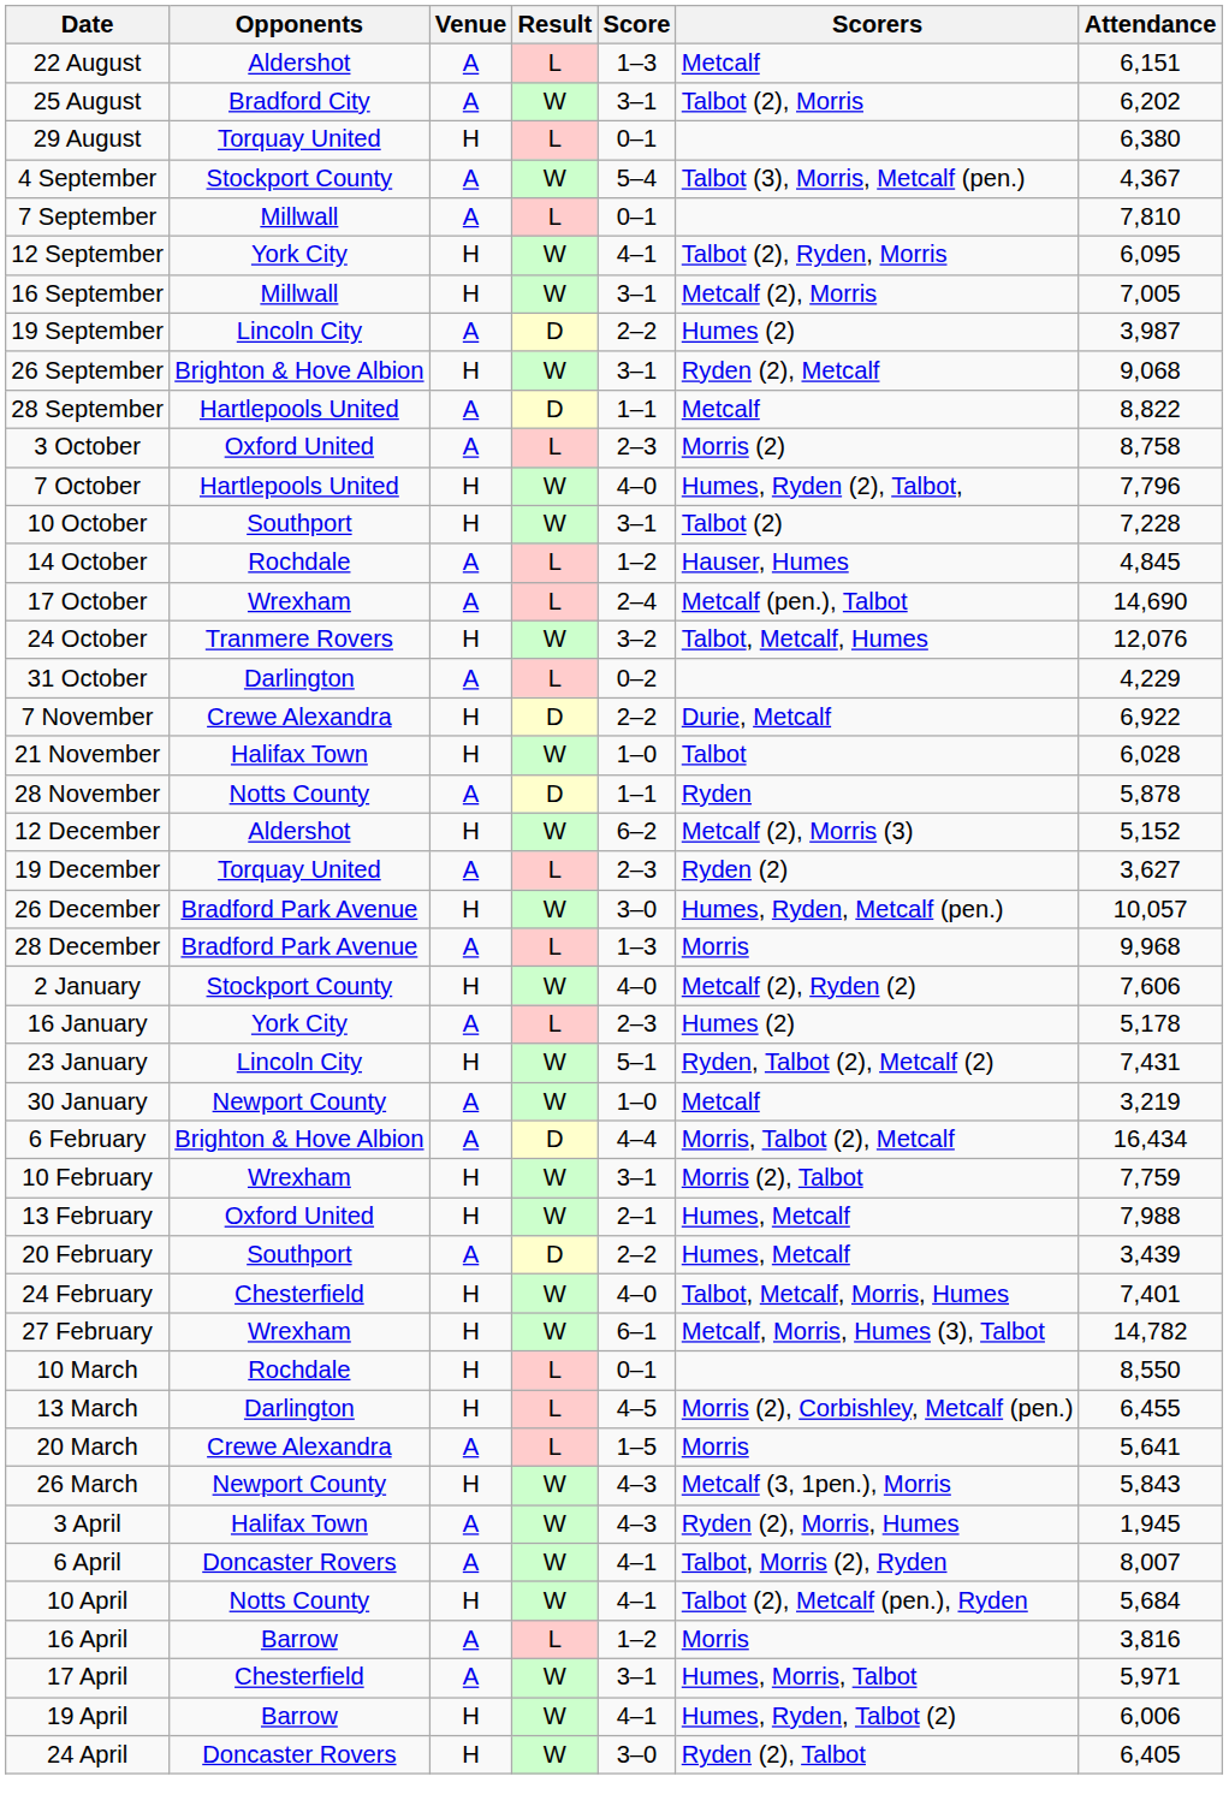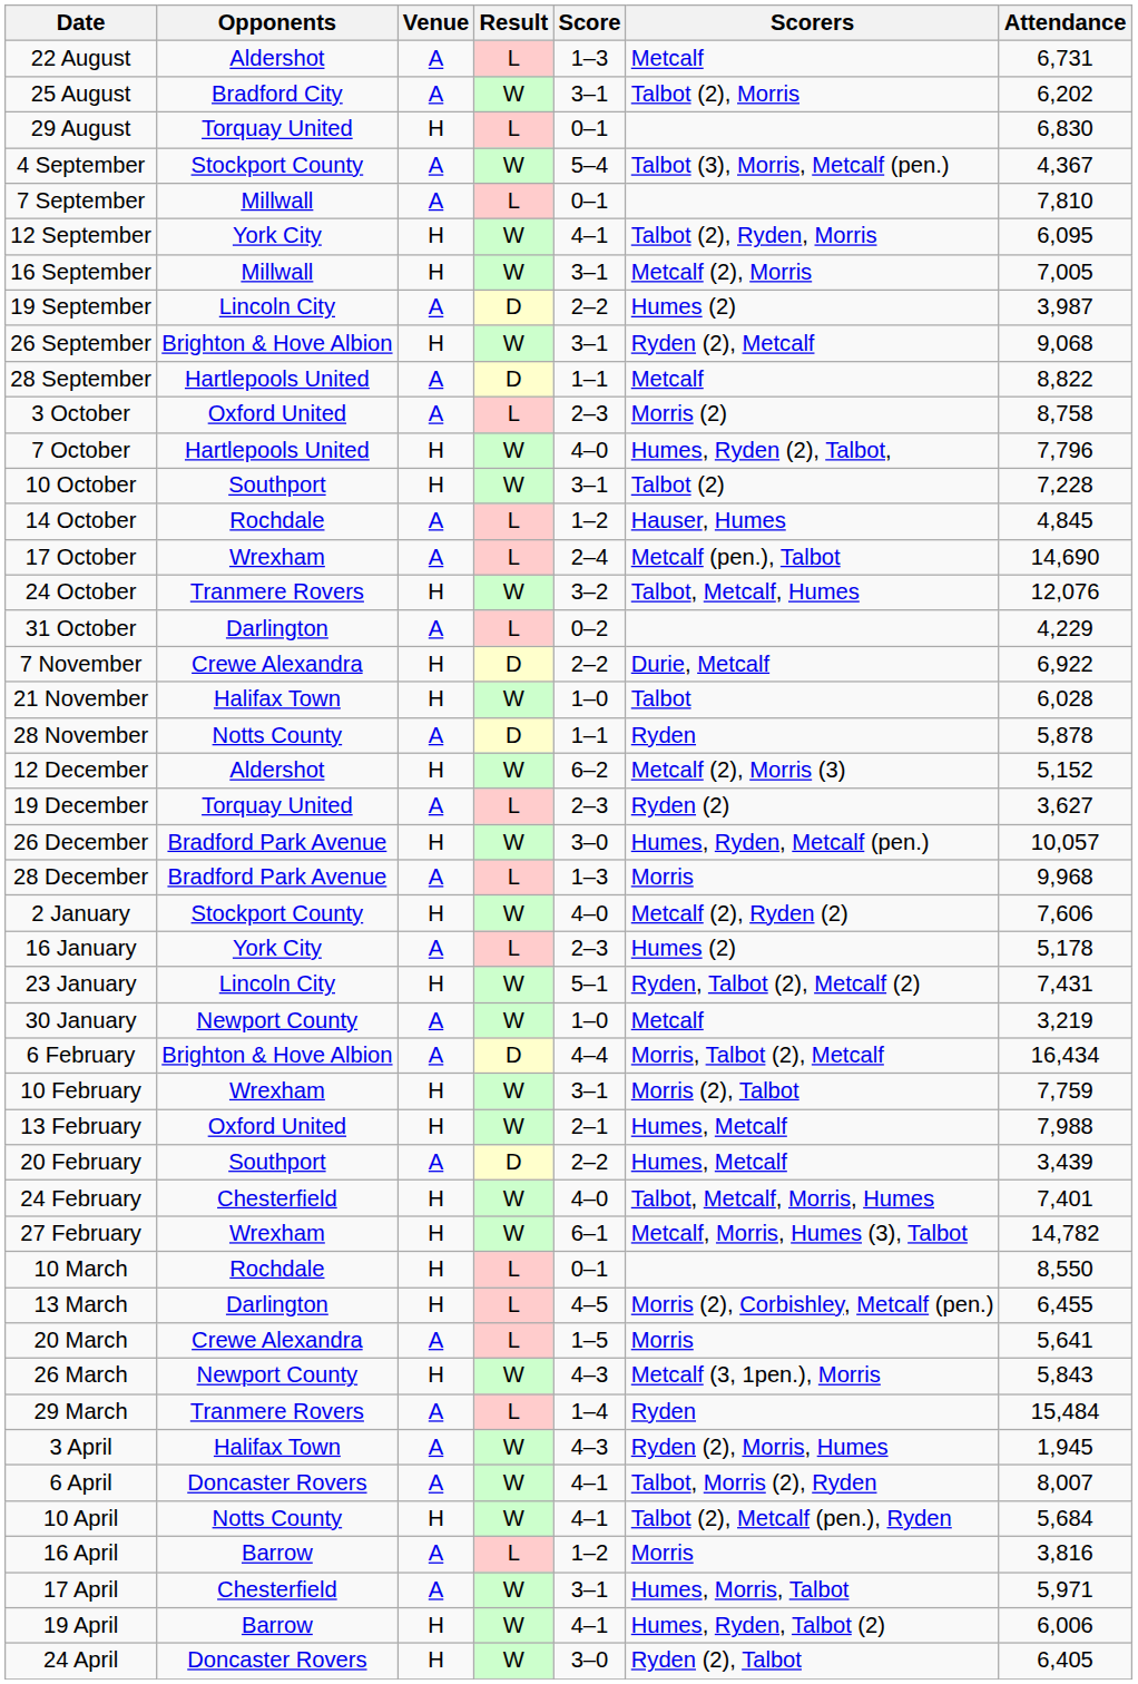 <table class="wikitable" style="text-align:center">
 <tr>
 <th>Date</th>
 <th>Opponents</th>
 <th>Venue</th>
 <th>Result</th>
 <th>Score</th>
 <th>Scorers</th>
 <th>Attendance</th>
 </tr>
 <tr>
 <td>22 August</td>
 <td><a href='#'>Aldershot</a></td>
 <td><a href='#'>A</a></td>
 <td style="background-color:#FFCCCC">L</td>
 <td>1–3</td>
 <td align="left"><a href='#'>Metcalf</a></td>
-<td>6,151</td>
+<td>6,731</td>
 </tr>
 <tr>
 <td>25 August</td>
 <td><a href='#'>Bradford City</a></td>
 <td><a href='#'>A</a></td>
 <td style="background-color:#CCFFCC">W</td>
 <td>3–1</td>
 <td align="left"><a href='#'>Talbot</a> (2), <a href='#'>Morris</a></td>
 <td>6,202</td>
 </tr>
 <tr>
 <td>29 August</td>
 <td><a href='#'>Torquay United</a></td>
 <td>H</td>
 <td style="background-color:#FFCCCC">L</td>
 <td>0–1</td>
 <td align="left"></td>
-<td>6,380</td>
+<td>6,830</td>
 </tr>
 <tr>
 <td>4 September</td>
 <td><a href='#'>Stockport County</a></td>
 <td><a href='#'>A</a></td>
 <td style="background-color:#CCFFCC">W</td>
 <td>5–4</td>
 <td align="left"><a href='#'>Talbot</a> (3), <a href='#'>Morris</a>, <a href='#'>Metcalf</a> (pen.)</td>
 <td>4,367</td>
 </tr>
 <tr>
 <td>7 September</td>
 <td><a href='#'>Millwall</a></td>
 <td><a href='#'>A</a></td>
 <td style="background-color:#FFCCCC">L</td>
 <td>0–1</td>
 <td align="left"></td>
 <td>7,810</td>
 </tr>
 <tr>
 <td>12 September</td>
 <td><a href='#'>York City</a></td>
 <td>H</td>
 <td style="background-color:#CCFFCC">W</td>
 <td>4–1</td>
 <td align="left"><a href='#'>Talbot</a> (2), <a href='#'>Ryden</a>, <a href='#'>Morris</a></td>
 <td>6,095</td>
 </tr>
 <tr>
 <td>16 September</td>
 <td><a href='#'>Millwall</a></td>
 <td>H</td>
 <td style="background-color:#CCFFCC">W</td>
 <td>3–1</td>
 <td align="left"><a href='#'>Metcalf</a> (2), <a href='#'>Morris</a></td>
 <td>7,005</td>
 </tr>
 <tr>
 <td>19 September</td>
 <td><a href='#'>Lincoln City</a></td>
 <td><a href='#'>A</a></td>
 <td style="background-color:#FFFFCC">D</td>
 <td>2–2</td>
 <td align="left"><a href='#'>Humes</a> (2)</td>
 <td>3,987</td>
 </tr>
 <tr>
 <td>26 September</td>
 <td><a href='#'>Brighton & Hove Albion</a></td>
 <td>H</td>
 <td style="background-color:#CCFFCC">W</td>
 <td>3–1</td>
 <td align="left"><a href='#'>Ryden</a> (2), <a href='#'>Metcalf</a></td>
 <td>9,068</td>
 </tr>
 <tr>
 <td>28 September</td>
 <td><a href='#'>Hartlepools United</a></td>
 <td><a href='#'>A</a></td>
 <td style="background-color:#FFFFCC">D</td>
 <td>1–1</td>
 <td align="left"><a href='#'>Metcalf</a></td>
 <td>8,822</td>
 </tr>
 <tr>
 <td>3 October</td>
 <td><a href='#'>Oxford United</a></td>
 <td><a href='#'>A</a></td>
 <td style="background-color:#FFCCCC">L</td>
 <td>2–3</td>
 <td align="left"><a href='#'>Morris</a> (2)</td>
 <td>8,758</td>
 </tr>
 <tr>
 <td>7 October</td>
 <td><a href='#'>Hartlepools United</a></td>
 <td>H</td>
 <td style="background-color:#CCFFCC">W</td>
 <td>4–0</td>
 <td align="left"><a href='#'>Humes</a>, <a href='#'>Ryden</a> (2), <a href='#'>Talbot</a>,</td>
 <td>7,796</td>
 </tr>
 <tr>
 <td>10 October</td>
 <td><a href='#'>Southport</a></td>
 <td>H</td>
 <td style="background-color:#CCFFCC">W</td>
 <td>3–1</td>
 <td align="left"><a href='#'>Talbot</a> (2)</td>
 <td>7,228</td>
 </tr>
 <tr>
 <td>14 October</td>
 <td><a href='#'>Rochdale</a></td>
 <td><a href='#'>A</a></td>
 <td style="background-color:#FFCCCC">L</td>
 <td>1–2</td>
 <td align="left"><a href='#'>Hauser</a>, <a href='#'>Humes</a></td>
 <td>4,845</td>
 </tr>
 <tr>
 <td>17 October</td>
 <td><a href='#'>Wrexham</a></td>
 <td><a href='#'>A</a></td>
 <td style="background-color:#FFCCCC">L</td>
 <td>2–4</td>
 <td align="left"><a href='#'>Metcalf</a> (pen.), <a href='#'>Talbot</a></td>
 <td>14,690</td>
 </tr>
 <tr>
 <td>24 October</td>
 <td><a href='#'>Tranmere Rovers</a></td>
 <td>H</td>
 <td style="background-color:#CCFFCC">W</td>
 <td>3–2</td>
 <td align="left"><a href='#'>Talbot</a>, <a href='#'>Metcalf</a>, <a href='#'>Humes</a></td>
 <td>12,076</td>
 </tr>
 <tr>
 <td>31 October</td>
 <td><a href='#'>Darlington</a></td>
 <td><a href='#'>A</a></td>
 <td style="background-color:#FFCCCC">L</td>
 <td>0–2</td>
 <td align="left"></td>
 <td>4,229</td>
 </tr>
 <tr>
 <td>7 November</td>
 <td><a href='#'>Crewe Alexandra</a></td>
 <td>H</td>
 <td style="background-color:#FFFFCC">D</td>
 <td>2–2</td>
 <td align="left"><a href='#'>Durie</a>, <a href='#'>Metcalf</a></td>
 <td>6,922</td>
 </tr>
 <tr>
 <td>21 November</td>
 <td><a href='#'>Halifax Town</a></td>
 <td>H</td>
 <td style="background-color:#CCFFCC">W</td>
 <td>1–0</td>
 <td align="left"><a href='#'>Talbot</a></td>
 <td>6,028</td>
 </tr>
 <tr>
 <td>28 November</td>
 <td><a href='#'>Notts County</a></td>
 <td><a href='#'>A</a></td>
 <td style="background-color:#FFFFCC">D</td>
 <td>1–1</td>
 <td align="left"><a href='#'>Ryden</a></td>
 <td>5,878</td>
 </tr>
 <tr>
 <td>12 December</td>
 <td><a href='#'>Aldershot</a></td>
 <td>H</td>
 <td style="background-color:#CCFFCC">W</td>
 <td>6–2</td>
 <td align="left"><a href='#'>Metcalf</a> (2), <a href='#'>Morris</a> (3)</td>
 <td>5,152</td>
 </tr>
 <tr>
 <td>19 December</td>
 <td><a href='#'>Torquay United</a></td>
 <td><a href='#'>A</a></td>
 <td style="background-color:#FFCCCC">L</td>
 <td>2–3</td>
 <td align="left"><a href='#'>Ryden</a> (2)</td>
 <td>3,627</td>
 </tr>
 <tr>
 <td>26 December</td>
 <td><a href='#'>Bradford Park Avenue</a></td>
 <td>H</td>
 <td style="background-color:#CCFFCC">W</td>
 <td>3–0</td>
 <td align="left"><a href='#'>Humes</a>, <a href='#'>Ryden</a>, <a href='#'>Metcalf</a> (pen.)</td>
 <td>10,057</td>
 </tr>
 <tr>
 <td>28 December</td>
 <td><a href='#'>Bradford Park Avenue</a></td>
 <td><a href='#'>A</a></td>
 <td style="background-color:#FFCCCC">L</td>
 <td>1–3</td>
 <td align="left"><a href='#'>Morris</a></td>
 <td>9,968</td>
 </tr>
 <tr>
 <td>2 January</td>
 <td><a href='#'>Stockport County</a></td>
 <td>H</td>
 <td style="background-color:#CCFFCC">W</td>
 <td>4–0</td>
 <td align="left"><a href='#'>Metcalf</a> (2), <a href='#'>Ryden</a> (2)</td>
 <td>7,606</td>
 </tr>
 <tr>
 <td>16 January</td>
 <td><a href='#'>York City</a></td>
 <td><a href='#'>A</a></td>
 <td style="background-color:#FFCCCC">L</td>
 <td>2–3</td>
 <td align="left"><a href='#'>Humes</a> (2)</td>
 <td>5,178</td>
 </tr>
 <tr>
 <td>23 January</td>
 <td><a href='#'>Lincoln City</a></td>
 <td>H</td>
 <td style="background-color:#CCFFCC">W</td>
 <td>5–1</td>
 <td align="left"><a href='#'>Ryden</a>, <a href='#'>Talbot</a> (2), <a href='#'>Metcalf</a> (2)</td>
 <td>7,431</td>
 </tr>
 <tr>
 <td>30 January</td>
 <td><a href='#'>Newport County</a></td>
 <td><a href='#'>A</a></td>
 <td style="background-color:#CCFFCC">W</td>
 <td>1–0</td>
 <td align="left"><a href='#'>Metcalf</a></td>
 <td>3,219</td>
 </tr>
 <tr>
 <td>6 February</td>
 <td><a href='#'>Brighton & Hove Albion</a></td>
 <td><a href='#'>A</a></td>
 <td style="background-color:#FFFFCC">D</td>
 <td>4–4</td>
 <td align="left"><a href='#'>Morris</a>, <a href='#'>Talbot</a> (2), <a href='#'>Metcalf</a></td>
 <td>16,434</td>
 </tr>
 <tr>
 <td>10 February</td>
 <td><a href='#'>Wrexham</a></td>
 <td>H</td>
 <td style="background-color:#CCFFCC">W</td>
 <td>3–1</td>
 <td align="left"><a href='#'>Morris</a> (2), <a href='#'>Talbot</a></td>
 <td>7,759</td>
 </tr>
 <tr>
 <td>13 February</td>
 <td><a href='#'>Oxford United</a></td>
 <td>H</td>
 <td style="background-color:#CCFFCC">W</td>
 <td>2–1</td>
 <td align="left"><a href='#'>Humes</a>, <a href='#'>Metcalf</a></td>
 <td>7,988</td>
 </tr>
 <tr>
 <td>20 February</td>
 <td><a href='#'>Southport</a></td>
 <td><a href='#'>A</a></td>
 <td style="background-color:#FFFFCC">D</td>
 <td>2–2</td>
 <td align="left"><a href='#'>Humes</a>, <a href='#'>Metcalf</a></td>
 <td>3,439</td>
 </tr>
 <tr>
 <td>24 February</td>
 <td><a href='#'>Chesterfield</a></td>
 <td>H</td>
 <td style="background-color:#CCFFCC">W</td>
 <td>4–0</td>
 <td align="left"><a href='#'>Talbot</a>, <a href='#'>Metcalf</a>, <a href='#'>Morris</a>, <a href='#'>Humes</a></td>
 <td>7,401</td>
 </tr>
 <tr>
 <td>27 February</td>
 <td><a href='#'>Wrexham</a></td>
 <td>H</td>
 <td style="background-color:#CCFFCC">W</td>
 <td>6–1</td>
 <td align="left"><a href='#'>Metcalf</a>, <a href='#'>Morris</a>, <a href='#'>Humes</a> (3), <a href='#'>Talbot</a></td>
 <td>14,782</td>
 </tr>
 <tr>
 <td>10 March</td>
 <td><a href='#'>Rochdale</a></td>
 <td>H</td>
 <td style="background-color:#FFCCCC">L</td>
 <td>0–1</td>
 <td align="left"></td>
 <td>8,550</td>
 </tr>
 <tr>
 <td>13 March</td>
 <td><a href='#'>Darlington</a></td>
 <td>H</td>
 <td style="background-color:#FFCCCC">L</td>
 <td>4–5</td>
 <td align="left"><a href='#'>Morris</a> (2), <a href='#'>Corbishley</a>, <a href='#'>Metcalf</a> (pen.)</td>
 <td>6,455</td>
 </tr>
 <tr>
 <td>20 March</td>
 <td><a href='#'>Crewe Alexandra</a></td>
 <td><a href='#'>A</a></td>
 <td style="background-color:#FFCCCC">L</td>
 <td>1–5</td>
 <td align="left"><a href='#'>Morris</a></td>
 <td>5,641</td>
 </tr>
 <tr>
 <td>26 March</td>
 <td><a href='#'>Newport County</a></td>
 <td>H</td>
 <td style="background-color:#CCFFCC">W</td>
 <td>4–3</td>
 <td align="left"><a href='#'>Metcalf</a> (3, 1pen.), <a href='#'>Morris</a></td>
 <td>5,843</td>
 </tr>
 <tr>
+<td>29 March</td>
+<td><a href='#'>Tranmere Rovers</a></td>
+<td><a href='#'>A</a></td>
+<td style="background-color:#FFCCCC">L</td>
+<td>1–4</td>
+<td align="left"><a href='#'>Ryden</a></td>
+<td>15,484</td>
+</tr>
+<tr>
 <td>3 April</td>
 <td><a href='#'>Halifax Town</a></td>
 <td><a href='#'>A</a></td>
 <td style="background-color:#CCFFCC">W</td>
 <td>4–3</td>
 <td align="left"><a href='#'>Ryden</a> (2), <a href='#'>Morris</a>, <a href='#'>Humes</a></td>
 <td>1,945</td>
 </tr>
 <tr>
 <td>6 April</td>
 <td><a href='#'>Doncaster Rovers</a></td>
 <td><a href='#'>A</a></td>
 <td style="background-color:#CCFFCC">W</td>
 <td>4–1</td>
 <td align="left"><a href='#'>Talbot</a>, <a href='#'>Morris</a> (2), <a href='#'>Ryden</a></td>
 <td>8,007</td>
 </tr>
 <tr>
 <td>10 April</td>
 <td><a href='#'>Notts County</a></td>
 <td>H</td>
 <td style="background-color:#CCFFCC">W</td>
 <td>4–1</td>
 <td align="left"><a href='#'>Talbot</a> (2), <a href='#'>Metcalf</a> (pen.), <a href='#'>Ryden</a></td>
 <td>5,684</td>
 </tr>
 <tr>
 <td>16 April</td>
 <td><a href='#'>Barrow</a></td>
 <td><a href='#'>A</a></td>
 <td style="background-color:#FFCCCC">L</td>
 <td>1–2</td>
 <td align="left"><a href='#'>Morris</a></td>
 <td>3,816</td>
 </tr>
 <tr>
 <td>17 April</td>
 <td><a href='#'>Chesterfield</a></td>
 <td><a href='#'>A</a></td>
 <td style="background-color:#CCFFCC">W</td>
 <td>3–1</td>
 <td align="left"><a href='#'>Humes</a>, <a href='#'>Morris</a>, <a href='#'>Talbot</a></td>
 <td>5,971</td>
 </tr>
 <tr>
 <td>19 April</td>
 <td><a href='#'>Barrow</a></td>
 <td>H</td>
 <td style="background-color:#CCFFCC">W</td>
 <td>4–1</td>
 <td align="left"><a href='#'>Humes</a>, <a href='#'>Ryden</a>, <a href='#'>Talbot</a> (2)</td>
 <td>6,006</td>
 </tr>
 <tr>
 <td>24 April</td>
 <td><a href='#'>Doncaster Rovers</a></td>
 <td>H</td>
 <td style="background-color:#CCFFCC">W</td>
 <td>3–0</td>
 <td align="left"><a href='#'>Ryden</a> (2), <a href='#'>Talbot</a></td>
 <td>6,405</td>
 </tr>
 </table>
